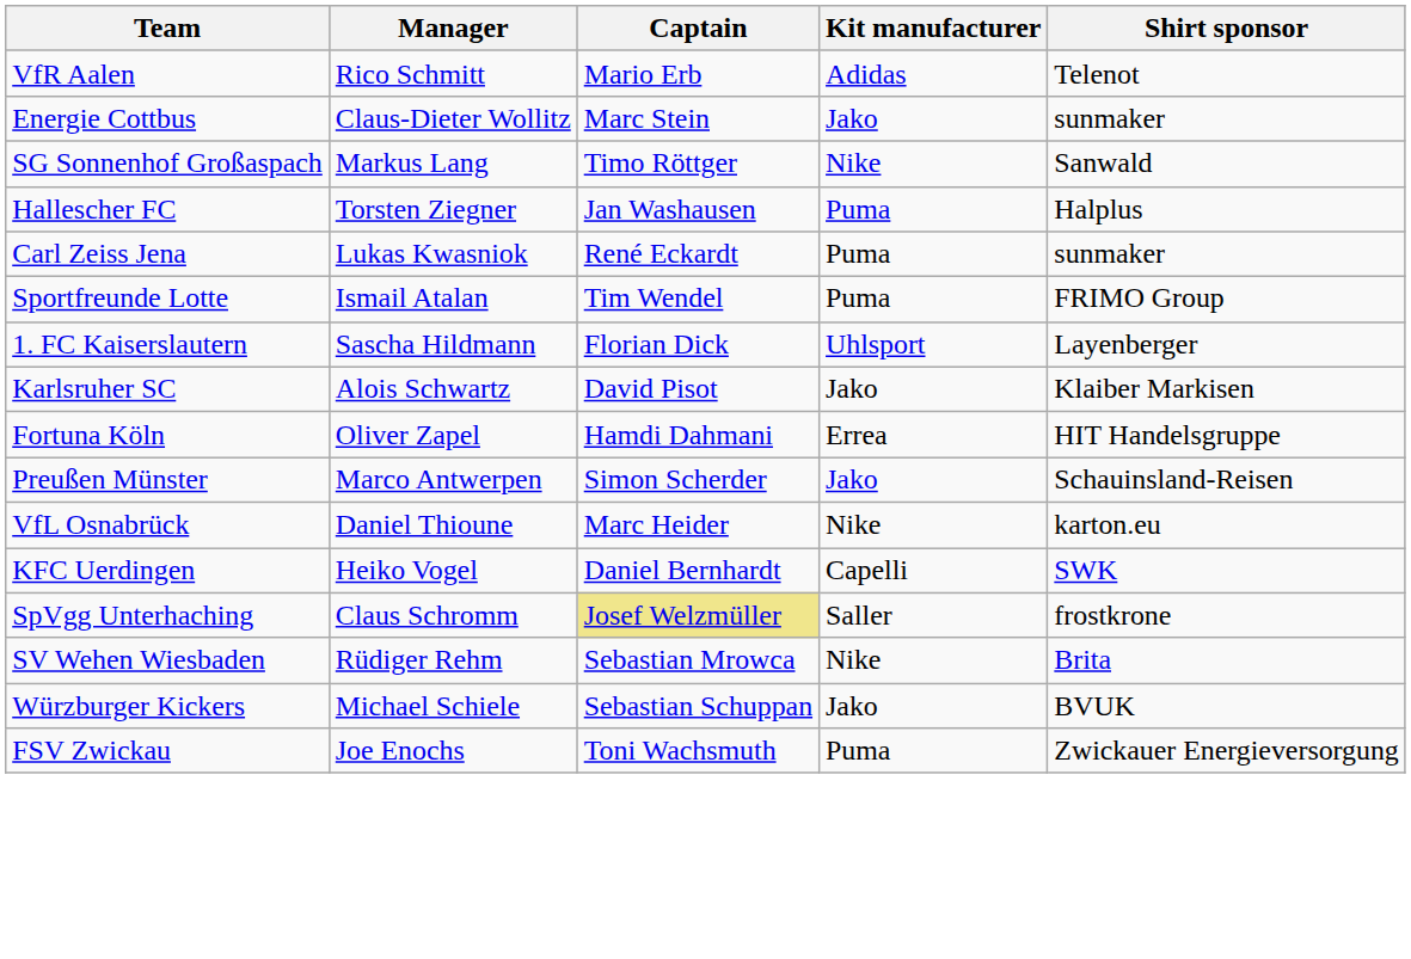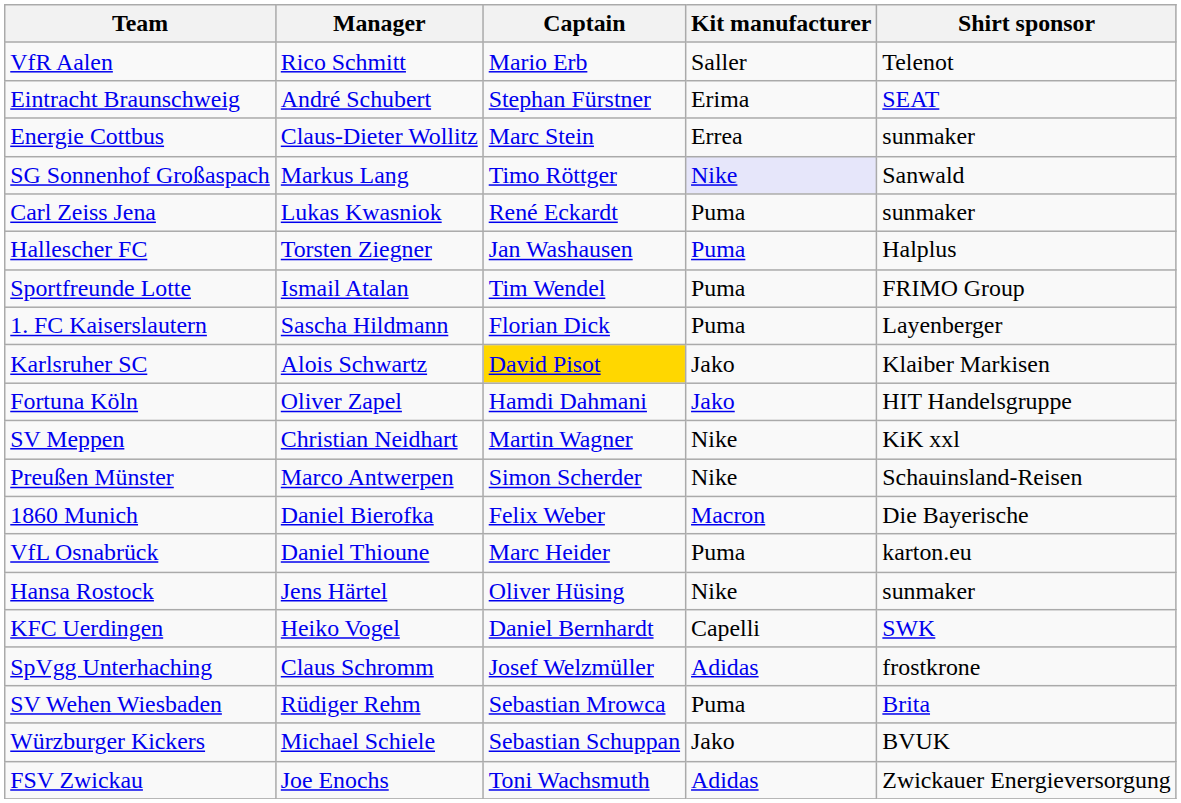 <table class="wikitable sortable">
 <tr>
 <th>Team</th>
 <th>Manager</th>
 <th>Captain</th>
 <th>Kit manufacturer</th>
 <th>Shirt sponsor</th>
 </tr>
 <tr>
 <td data-sort-value="Aalen"><a href='#'>VfR Aalen</a></td>
 <td data-sort-value="Schmitt, Rico"> <a href='#'>Rico Schmitt</a></td>
 <td data-sort-value="Erb, Mario"> <a href='#'>Mario Erb</a></td>
-<td><a href='#'>Adidas</a></td>
+<td>Saller</td>
 <td>Telenot</td>
+</tr>
+<tr>
+<td data-sort-value="Braunschweig"><a href='#'>Eintracht Braunschweig</a></td>
+<td data-sort-value="Schubert, Andre"> <a href='#'>André Schubert</a></td>
+<td data-sort-value="Furstner, Stephan"> <a href='#'>Stephan Fürstner</a></td>
+<td>Erima</td>
+<td><a href='#'>SEAT</a></td>
 </tr>
 <tr>
 <td data-sort-value="Cottbus"><a href='#'>Energie Cottbus</a></td>
 <td data-sort-value="Wollitz, Claus-Dieter"> <a href='#'>Claus-Dieter Wollitz</a></td>
 <td data-sort-value="Stein, Marc"> <a href='#'>Marc Stein</a></td>
-<td><a href='#'>Jako</a></td>
+<td>Errea</td>
 <td>sunmaker</td>
 </tr>
 <tr>
 <td data-sort-value="Grossaspach"><a href='#'>SG Sonnenhof Großaspach</a></td>
 <td data-sort-value="Lang, Markus"> <a href='#'>Markus Lang</a></td>
 <td data-sort-value="Röttger, Timo"> <a href='#'>Timo Röttger</a></td>
-<td><a href='#'>Nike</a></td>
+<td style="background: lavender;"><a href='#'>Nike</a></td>
 <td>Sanwald</td>
+</tr>
+<tr>
+<td data-sort-value="Jena"><a href='#'>Carl Zeiss Jena</a></td>
+<td data-sort-value="Kwasniok, Lukas"> <a href='#'>Lukas Kwasniok</a></td>
+<td data-sort-value="Eckardt, Rene"> <a href='#'>René Eckardt</a></td>
+<td>Puma</td>
+<td>sunmaker</td>
 </tr>
 <tr>
 <td data-sort-value="Halle"><a href='#'>Hallescher FC</a></td>
 <td data-sort-value="Ziegner, Torsten"> <a href='#'>Torsten Ziegner</a></td>
 <td data-sort-value="Washausen, Jan"> <a href='#'>Jan Washausen</a></td>
 <td><a href='#'>Puma</a></td>
 <td>Halplus</td>
-</tr>
-<tr>
-<td data-sort-value="Jena"><a href='#'>Carl Zeiss Jena</a></td>
-<td data-sort-value="Kwasniok, Lukas"> <a href='#'>Lukas Kwasniok</a></td>
-<td data-sort-value="Eckardt, Rene"> <a href='#'>René Eckardt</a></td>
-<td>Puma</td>
-<td>sunmaker</td>
 </tr>
 <tr>
 <td data-sort-value="Lotte"><a href='#'>Sportfreunde Lotte</a></td>
 <td data-sort-value="Atalan, Ismail"> <a href='#'>Ismail Atalan</a></td>
 <td data-sort-value="Wendel, Tim"> <a href='#'>Tim Wendel</a></td>
 <td>Puma</td>
 <td>FRIMO Group</td>
 </tr>
 <tr>
 <td data-sort-value="Kaiserslautern"><a href='#'>1. FC Kaiserslautern</a></td>
 <td data-sort-value="Hildmann; Sascha"> <a href='#'>Sascha Hildmann</a></td>
 <td data-sort-value="Dick, Florian"> <a href='#'>Florian Dick</a></td>
-<td><a href='#'>Uhlsport</a></td>
+<td>Puma</td>
 <td>Layenberger</td>
 </tr>
 <tr>
 <td data-sort-value="Karlsruhe"><a href='#'>Karlsruher SC</a></td>
 <td data-sort-value="Schwartz, Alois"> <a href='#'>Alois Schwartz</a></td>
-<td data-sort-value="Pisot, David"> <a href='#'>David Pisot</a></td>
+<td data-sort-value="Pisot, David" style="background: gold;"> <a href='#'>David Pisot</a></td>
 <td>Jako</td>
 <td>Klaiber Markisen</td>
 </tr>
 <tr>
 <td data-sort-value="Koln"><a href='#'>Fortuna Köln</a></td>
 <td data-sort-value="Zapel, Oliver"> <a href='#'>Oliver Zapel</a></td>
 <td data-sort-value="Dahmani, Hamdi"> <a href='#'>Hamdi Dahmani</a></td>
-<td>Errea</td>
+<td><a href='#'>Jako</a></td>
 <td>HIT Handelsgruppe</td>
+</tr>
+<tr>
+<td data-sort-value="Meppen"><a href='#'>SV Meppen</a></td>
+<td data-sort-value="Neidhart, Christian"> <a href='#'>Christian Neidhart</a></td>
+<td data-sort-value="Wagner, Martin"> <a href='#'>Martin Wagner</a></td>
+<td>Nike</td>
+<td>KiK xxl</td>
 </tr>
 <tr>
 <td data-sort-value="Munster"><a href='#'>Preußen Münster</a></td>
 <td data-sort-value="Antwerpen, Marco"> <a href='#'>Marco Antwerpen</a></td>
 <td data-sort-value="Scherder, Simon"> <a href='#'>Simon Scherder</a></td>
-<td><a href='#'>Jako</a></td>
+<td>Nike</td>
 <td>Schauinsland-Reisen</td>
+</tr>
+<tr>
+<td data-sort-value="Munich"><a href='#'>1860 Munich</a></td>
+<td data-sort-value="Bierofka, Daniel"> <a href='#'>Daniel Bierofka</a></td>
+<td data-sort-value="Weber, Felix"> <a href='#'>Felix Weber</a></td>
+<td><a href='#'>Macron</a></td>
+<td>Die Bayerische</td>
 </tr>
 <tr>
 <td data-sort-value="Osnabruck"><a href='#'>VfL Osnabrück</a></td>
 <td data-sort-value="Thioune, Daniel"> <a href='#'>Daniel Thioune</a></td>
 <td data-sort-value="Heider, Marc"> <a href='#'>Marc Heider</a></td>
+<td>Puma</td>
+<td>karton.eu</td>
+</tr>
+<tr>
+<td data-sort-value="Rostock"><a href='#'>Hansa Rostock</a></td>
+<td data-sort-value="Härtel, Jens"> <a href='#'>Jens Härtel</a></td>
+<td data-sort-value="Hüsing, Oliver"> <a href='#'>Oliver Hüsing</a></td>
 <td>Nike</td>
-<td>karton.eu</td>
+<td>sunmaker</td>
 </tr>
 <tr>
 <td data-sort-value="Uerdingen"><a href='#'>KFC Uerdingen</a></td>
 <td data-sort-value="Vogel, Heiko"> <a href='#'>Heiko Vogel</a></td>
 <td data-sort-value="Bernhardt, Daniel"> <a href='#'>Daniel Bernhardt</a></td>
 <td>Capelli</td>
 <td><a href='#'>SWK</a></td>
 </tr>
 <tr>
 <td data-sort-value="Unterhaching"><a href='#'>SpVgg Unterhaching</a></td>
 <td data-sort-value="Schromm, Claus"> <a href='#'>Claus Schromm</a></td>
-<td data-sort-value="Welzmüller, Josef" style="background: khaki;"> <a href='#'>Josef Welzmüller</a></td>
-<td>Saller</td>
+<td data-sort-value="Welzmüller, Josef"> <a href='#'>Josef Welzmüller</a></td>
+<td><a href='#'>Adidas</a></td>
 <td>frostkrone</td>
 </tr>
 <tr>
 <td data-sort-value="Wiesbaden"><a href='#'>SV Wehen Wiesbaden</a></td>
 <td data-sort-value="Rehm, Rudiger"> <a href='#'>Rüdiger Rehm</a></td>
 <td data-sort-value="Mrowca, Sebastian"> <a href='#'>Sebastian Mrowca</a></td>
-<td>Nike</td>
+<td>Puma</td>
 <td><a href='#'>Brita</a></td>
 </tr>
 <tr>
 <td data-sort-value="Wurzburg"><a href='#'>Würzburger Kickers</a></td>
 <td data-sort-value="Schiele, Michael"> <a href='#'>Michael Schiele</a></td>
 <td data-sort-value="Schuppan, Sebastian"> <a href='#'>Sebastian Schuppan</a></td>
 <td>Jako</td>
 <td>BVUK</td>
 </tr>
 <tr>
 <td data-sort-value="Zwickau"><a href='#'>FSV Zwickau</a></td>
 <td data-sort-value="Enochs, Joe"> <a href='#'>Joe Enochs</a></td>
 <td data-sort-value="Wachsmuth, Toni"> <a href='#'>Toni Wachsmuth</a></td>
-<td>Puma</td>
+<td><a href='#'>Adidas</a></td>
 <td>Zwickauer Energieversorgung</td>
 </tr>
 </table>
